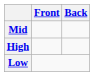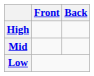 <table class="wikitable" style="text-align:center">
 <tr>
 <th></th>
 <th><a href='#'>Front</a></th>
 <th><a href='#'>Back</a></th>
 </tr>
 <tr>
-<th><a href='#'>Mid</a></th>
+<th><a href='#'>High</a></th>
 <td align="center"></td>
 <td align="center"></td>
 </tr>
 <tr>
-<th><a href='#'>High</a></th>
+<th><a href='#'>Mid</a></th>
 <td align="center"></td>
 <td align="center"></td>
 </tr>
 <tr>
 <th><a href='#'>Low</a></th>
 <td colspan="2"></td>
 </tr>
 </table>
